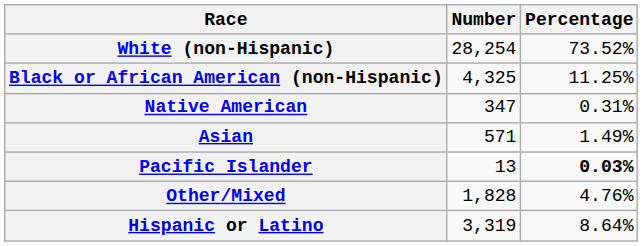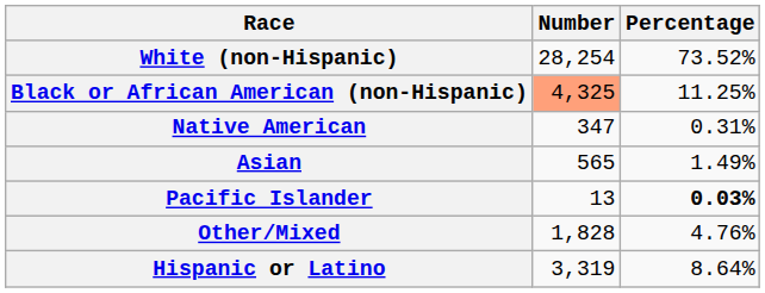 <table class="wikitable" style="text-align:right">
 <tr>
 <th scope="col">Race</th>
 <th scope="col">Number</th>
 <th scope="col">Percentage</th>
 </tr>
 <tr>
 <th scope="row"><a href='#'>White</a> (non-Hispanic)</th>
 <td>28,254</td>
 <td>73.52%</td>
 </tr>
 <tr>
 <th scope="row"><a href='#'>Black or African American</a> (non-Hispanic)</th>
-<td>4,325</td>
+<td style="background: lightsalmon;">4,325</td>
 <td>11.25%</td>
 </tr>
 <tr>
 <th scope="row"><a href='#'>Native American</a></th>
 <td>347</td>
 <td>0.31%</td>
 </tr>
 <tr>
 <th scope="row"><a href='#'>Asian</a></th>
-<td>571</td>
+<td>565</td>
 <td>1.49%</td>
 </tr>
 <tr>
 <th scope="row"><a href='#'>Pacific Islander</a></th>
 <td>13</td>
 <td><strong>0.03%</strong></td>
 </tr>
 <tr>
 <th scope="row"><a href='#'>Other/Mixed</a></th>
 <td>1,828</td>
 <td>4.76%</td>
 </tr>
 <tr>
 <th scope="row"><a href='#'>Hispanic</a> or <a href='#'>Latino</a></th>
 <td>3,319</td>
 <td>8.64%</td>
 </tr>
 </table>
